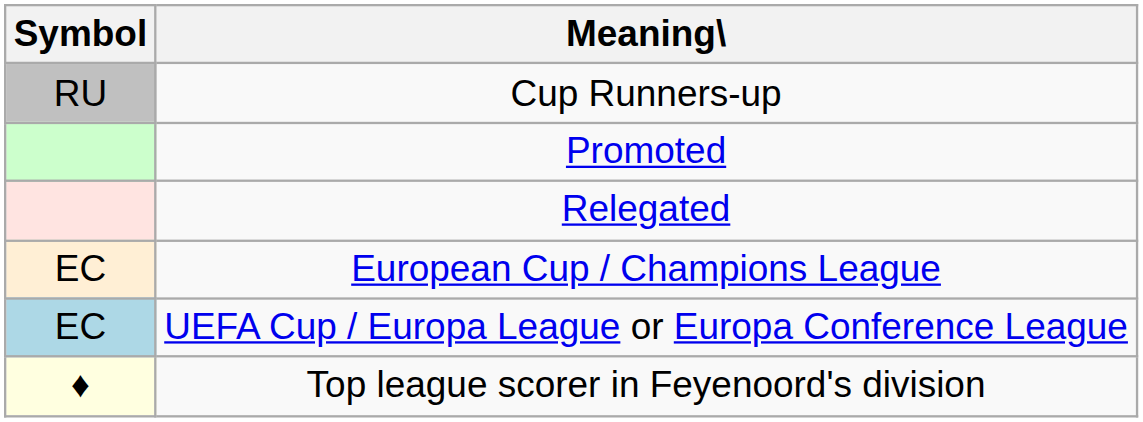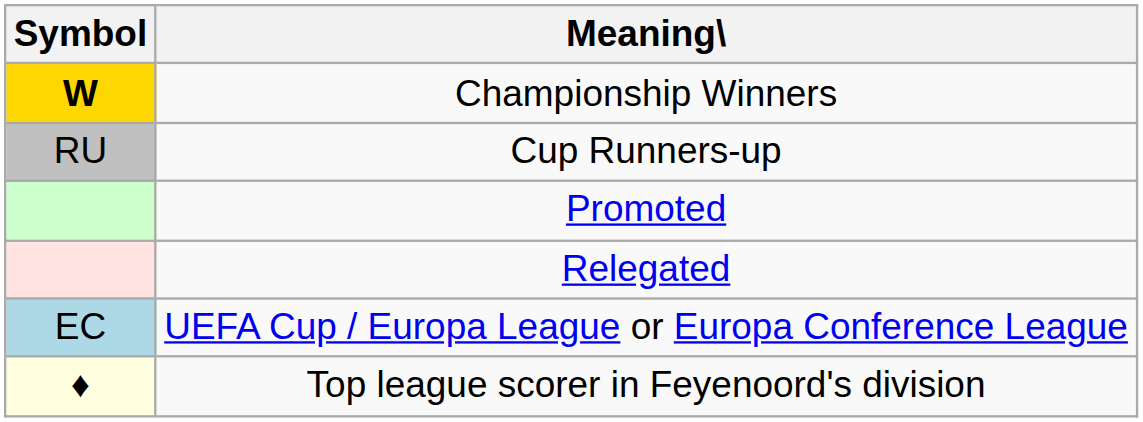 <table class="wikitable" style="text-align:center">
 <tr>
 <th scope=col>Symbol</th>
 <th scope=col>Meaning\</th>
+</tr>
+<tr>
+<td style=background:gold><span><strong>W</strong></span></td>
+<td>Championship Winners</td>
 </tr>
 <tr>
 <td style=background:silver>RU</td>
 <td>Cup Runners-up</td>
 </tr>
 <tr>
 <td style=background:#cfc></td>
 <td><a href='#'>Promoted</a></td>
 </tr>
 <tr>
 <td style=background:MistyRose></td>
 <td><a href='#'>Relegated</a></td>
 </tr>
 <tr>
-<td style=background:PapayaWhip>EC</td>
-<td><a href='#'>European Cup / Champions League</a></td>
-</tr>
-<tr>
 <td style=background:lightblue>EC</td>
 <td><a href='#'>UEFA Cup / Europa League</a> or <a href='#'>Europa Conference League</a></td>
 </tr>
 <tr>
 <td style=background:lightyellow>♦</td>
 <td>Top league scorer in Feyenoord's division</td>
 </tr>
 </table>
